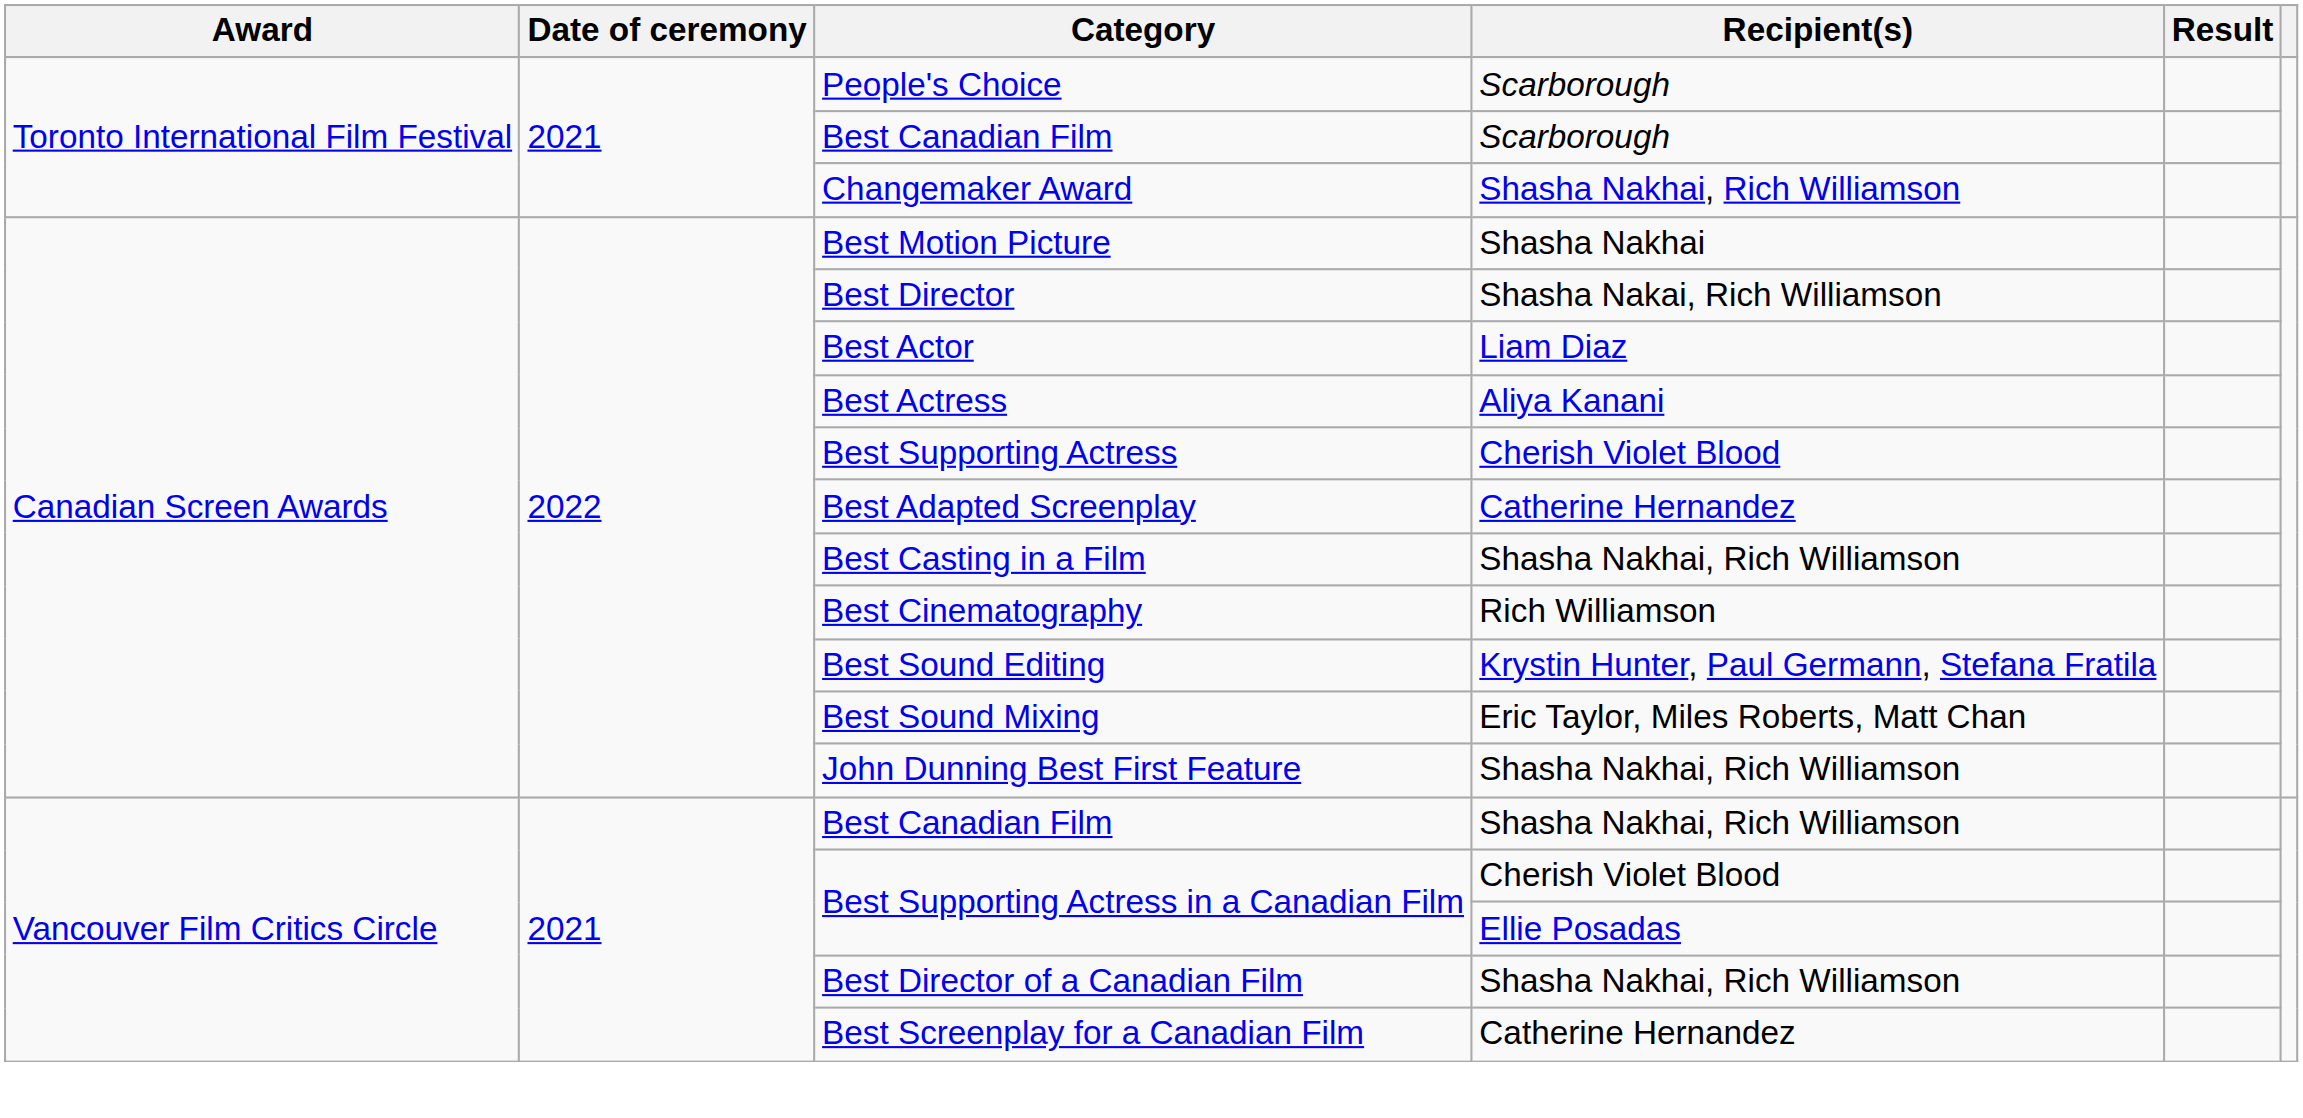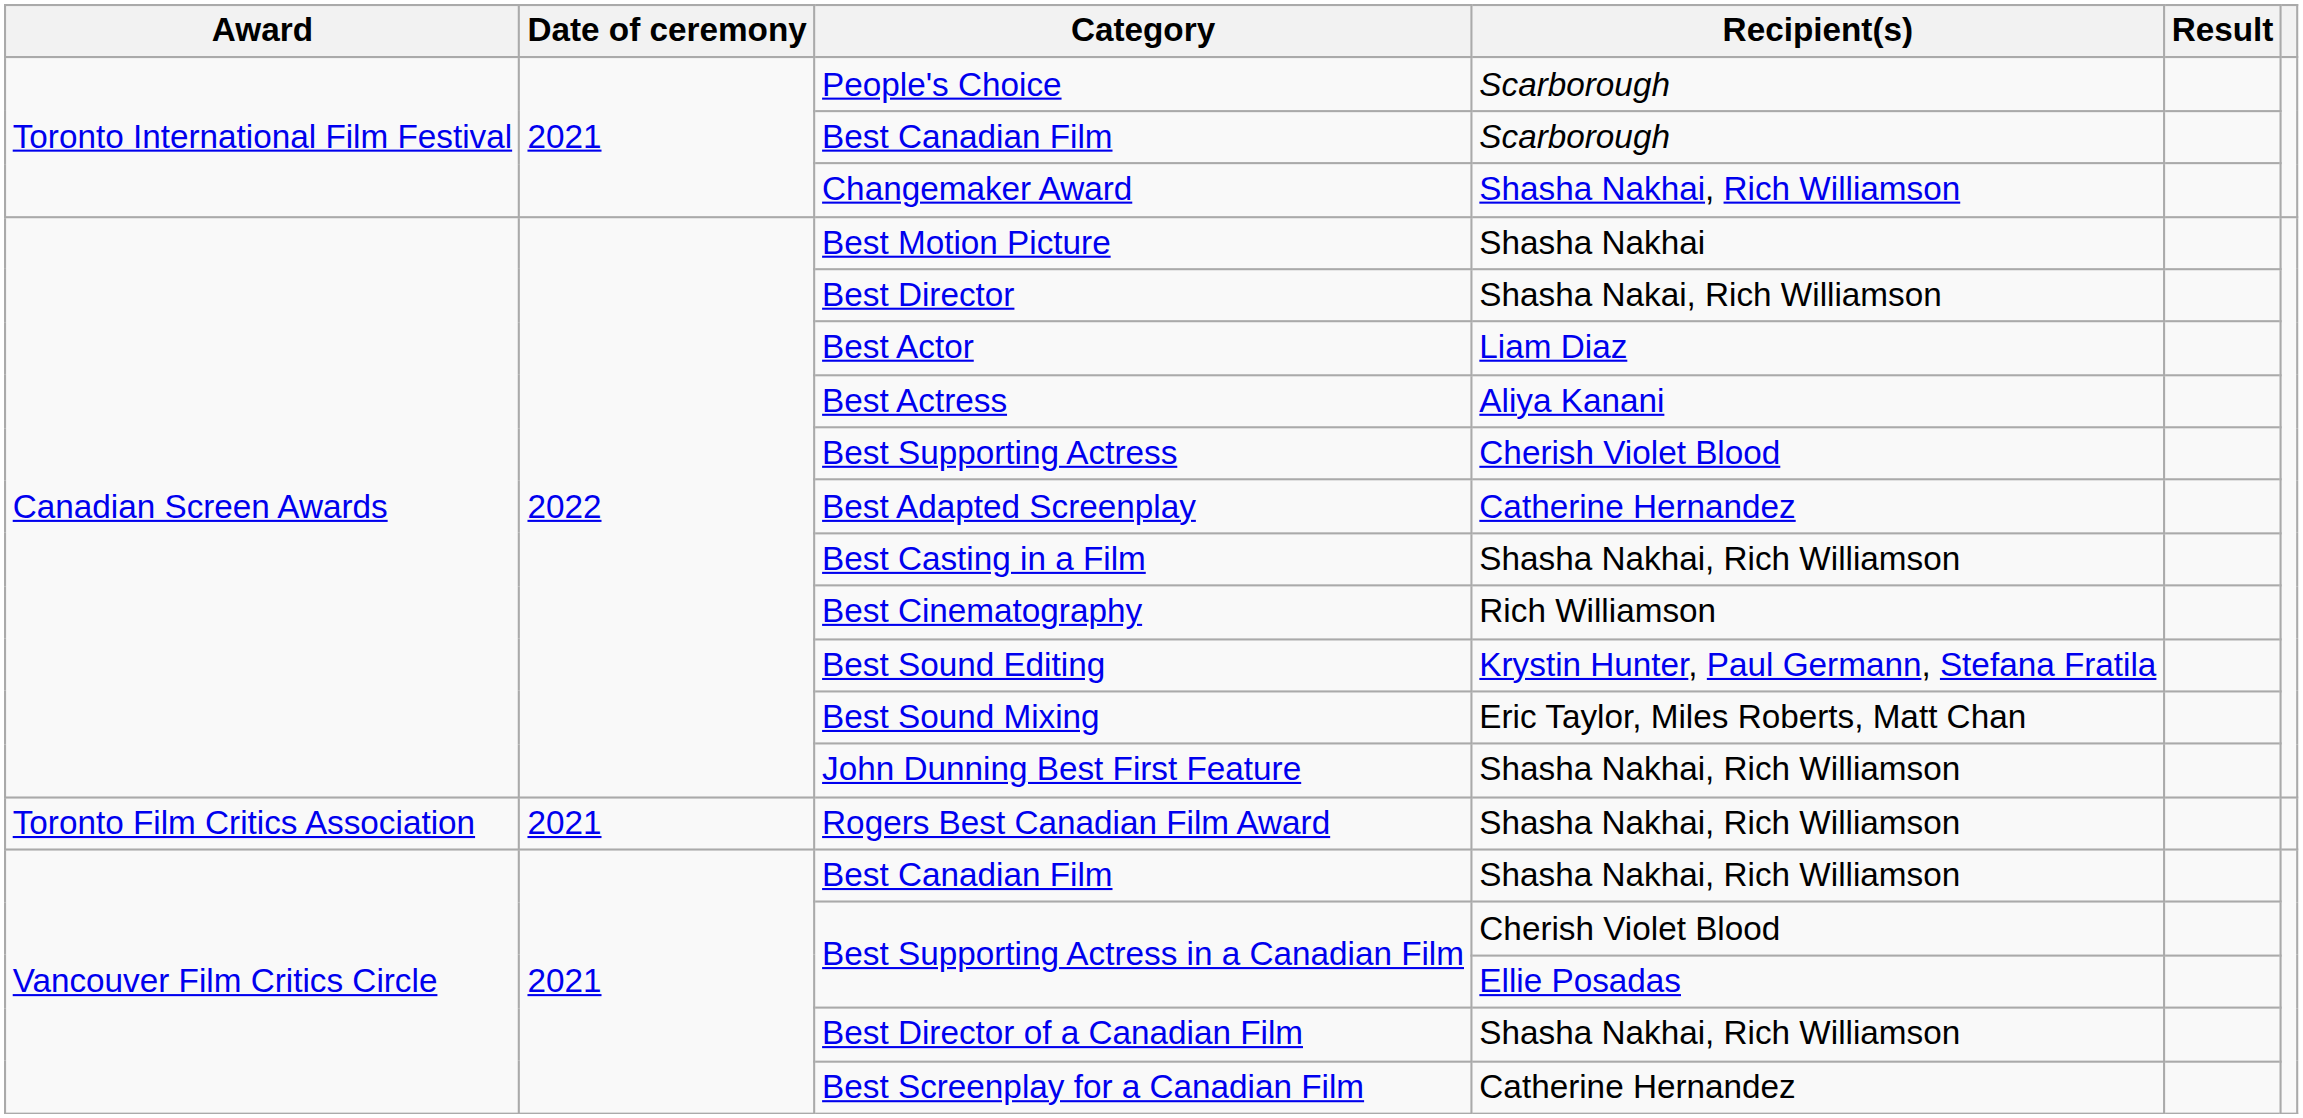 <table class="wikitable plainrowheaders sortable">
 <tr>
 <th scope="col">Award</th>
 <th scope="col">Date of ceremony</th>
 <th scope="col">Category</th>
 <th scope="col">Recipient(s)</th>
 <th scope="col">Result</th>
 <th scope="col" class="unsortable"></th>
 </tr>
 <tr>
 <td rowspan=3><a href='#'>Toronto International Film Festival</a></td>
 <td rowspan=3><a href='#'>2021</a></td>
 <td><a href='#'>People's Choice</a></td>
 <td><em>Scarborough</em></td>
 <td></td>
 <td rowspan=3></td>
 </tr>
 <tr>
 <td><a href='#'>Best Canadian Film</a></td>
 <td><em>Scarborough</em></td>
 <td></td>
 </tr>
 <tr>
 <td><a href='#'>Changemaker Award</a></td>
 <td><a href='#'>Shasha Nakhai</a>, <a href='#'>Rich Williamson</a></td>
 <td></td>
 </tr>
 <tr>
 <td rowspan=11><a href='#'>Canadian Screen Awards</a></td>
 <td rowspan=11><a href='#'>2022</a></td>
 <td><a href='#'>Best Motion Picture</a></td>
 <td>Shasha Nakhai</td>
 <td></td>
 <td rowspan=11></td>
 </tr>
 <tr>
 <td><a href='#'>Best Director</a></td>
 <td>Shasha Nakai, Rich Williamson</td>
 <td></td>
 </tr>
 <tr>
 <td><a href='#'>Best Actor</a></td>
 <td><a href='#'>Liam Diaz</a></td>
 <td></td>
 </tr>
 <tr>
 <td><a href='#'>Best Actress</a></td>
 <td><a href='#'>Aliya Kanani</a></td>
 <td></td>
 </tr>
 <tr>
 <td><a href='#'>Best Supporting Actress</a></td>
 <td><a href='#'>Cherish Violet Blood</a></td>
 <td></td>
 </tr>
 <tr>
 <td><a href='#'>Best Adapted Screenplay</a></td>
 <td><a href='#'>Catherine Hernandez</a></td>
 <td></td>
 </tr>
 <tr>
 <td><a href='#'>Best Casting in a Film</a></td>
 <td>Shasha Nakhai, Rich Williamson</td>
 <td></td>
 </tr>
 <tr>
 <td><a href='#'>Best Cinematography</a></td>
 <td>Rich Williamson</td>
 <td></td>
 </tr>
 <tr>
 <td><a href='#'>Best Sound Editing</a></td>
 <td><a href='#'>Krystin Hunter</a>, <a href='#'>Paul Germann</a>, <a href='#'>Stefana Fratila</a></td>
 <td></td>
 </tr>
 <tr>
 <td><a href='#'>Best Sound Mixing</a></td>
 <td>Eric Taylor, Miles Roberts, Matt Chan</td>
 <td></td>
 </tr>
 <tr>
 <td><a href='#'>John Dunning Best First Feature</a></td>
 <td>Shasha Nakhai, Rich Williamson</td>
 <td></td>
 </tr>
 <tr>
+<td><a href='#'>Toronto Film Critics Association</a></td>
+<td><a href='#'>2021</a></td>
+<td><a href='#'>Rogers Best Canadian Film Award</a></td>
+<td>Shasha Nakhai, Rich Williamson</td>
+<td></td>
+<td></td>
+</tr>
+<tr>
 <td rowspan=5><a href='#'>Vancouver Film Critics Circle</a></td>
 <td rowspan=5><a href='#'>2021</a></td>
 <td><a href='#'>Best Canadian Film</a></td>
 <td>Shasha Nakhai, Rich Williamson</td>
 <td></td>
 <td rowspan=5></td>
 </tr>
 <tr>
 <td rowspan=2><a href='#'>Best Supporting Actress in a Canadian Film</a></td>
 <td>Cherish Violet Blood</td>
 <td></td>
 </tr>
 <tr>
 <td><a href='#'>Ellie Posadas</a></td>
 <td></td>
 </tr>
 <tr>
 <td><a href='#'>Best Director of a Canadian Film</a></td>
 <td>Shasha Nakhai, Rich Williamson</td>
 <td></td>
 </tr>
 <tr>
 <td><a href='#'>Best Screenplay for a Canadian Film</a></td>
 <td>Catherine Hernandez</td>
 <td></td>
 </tr>
 </table>
